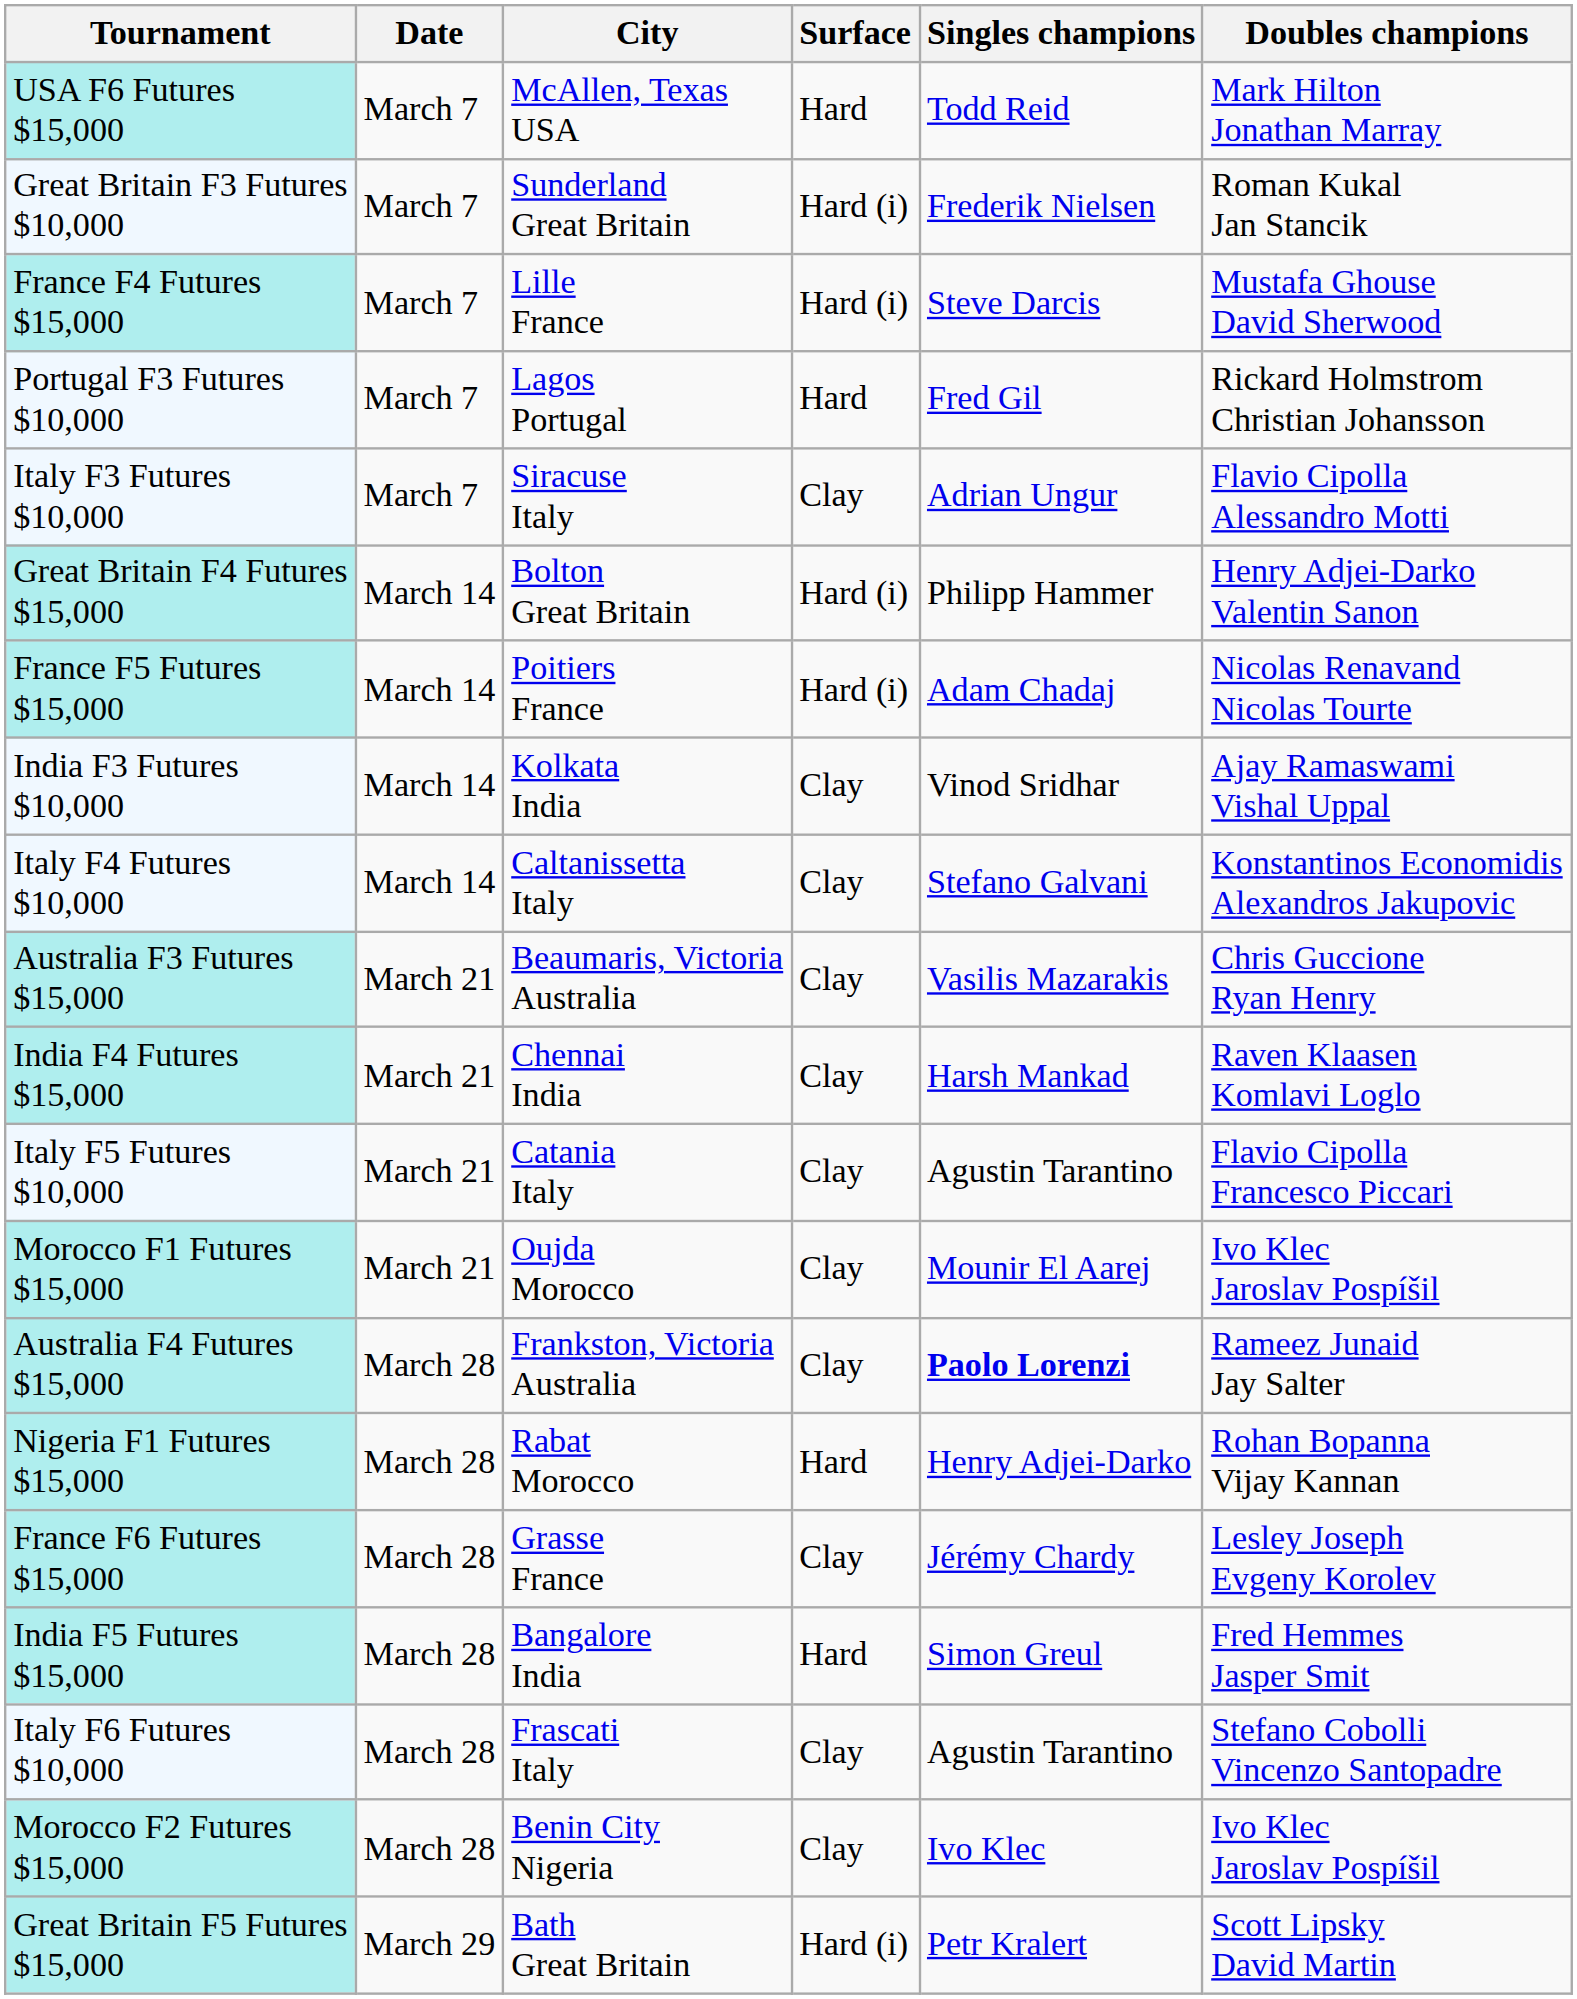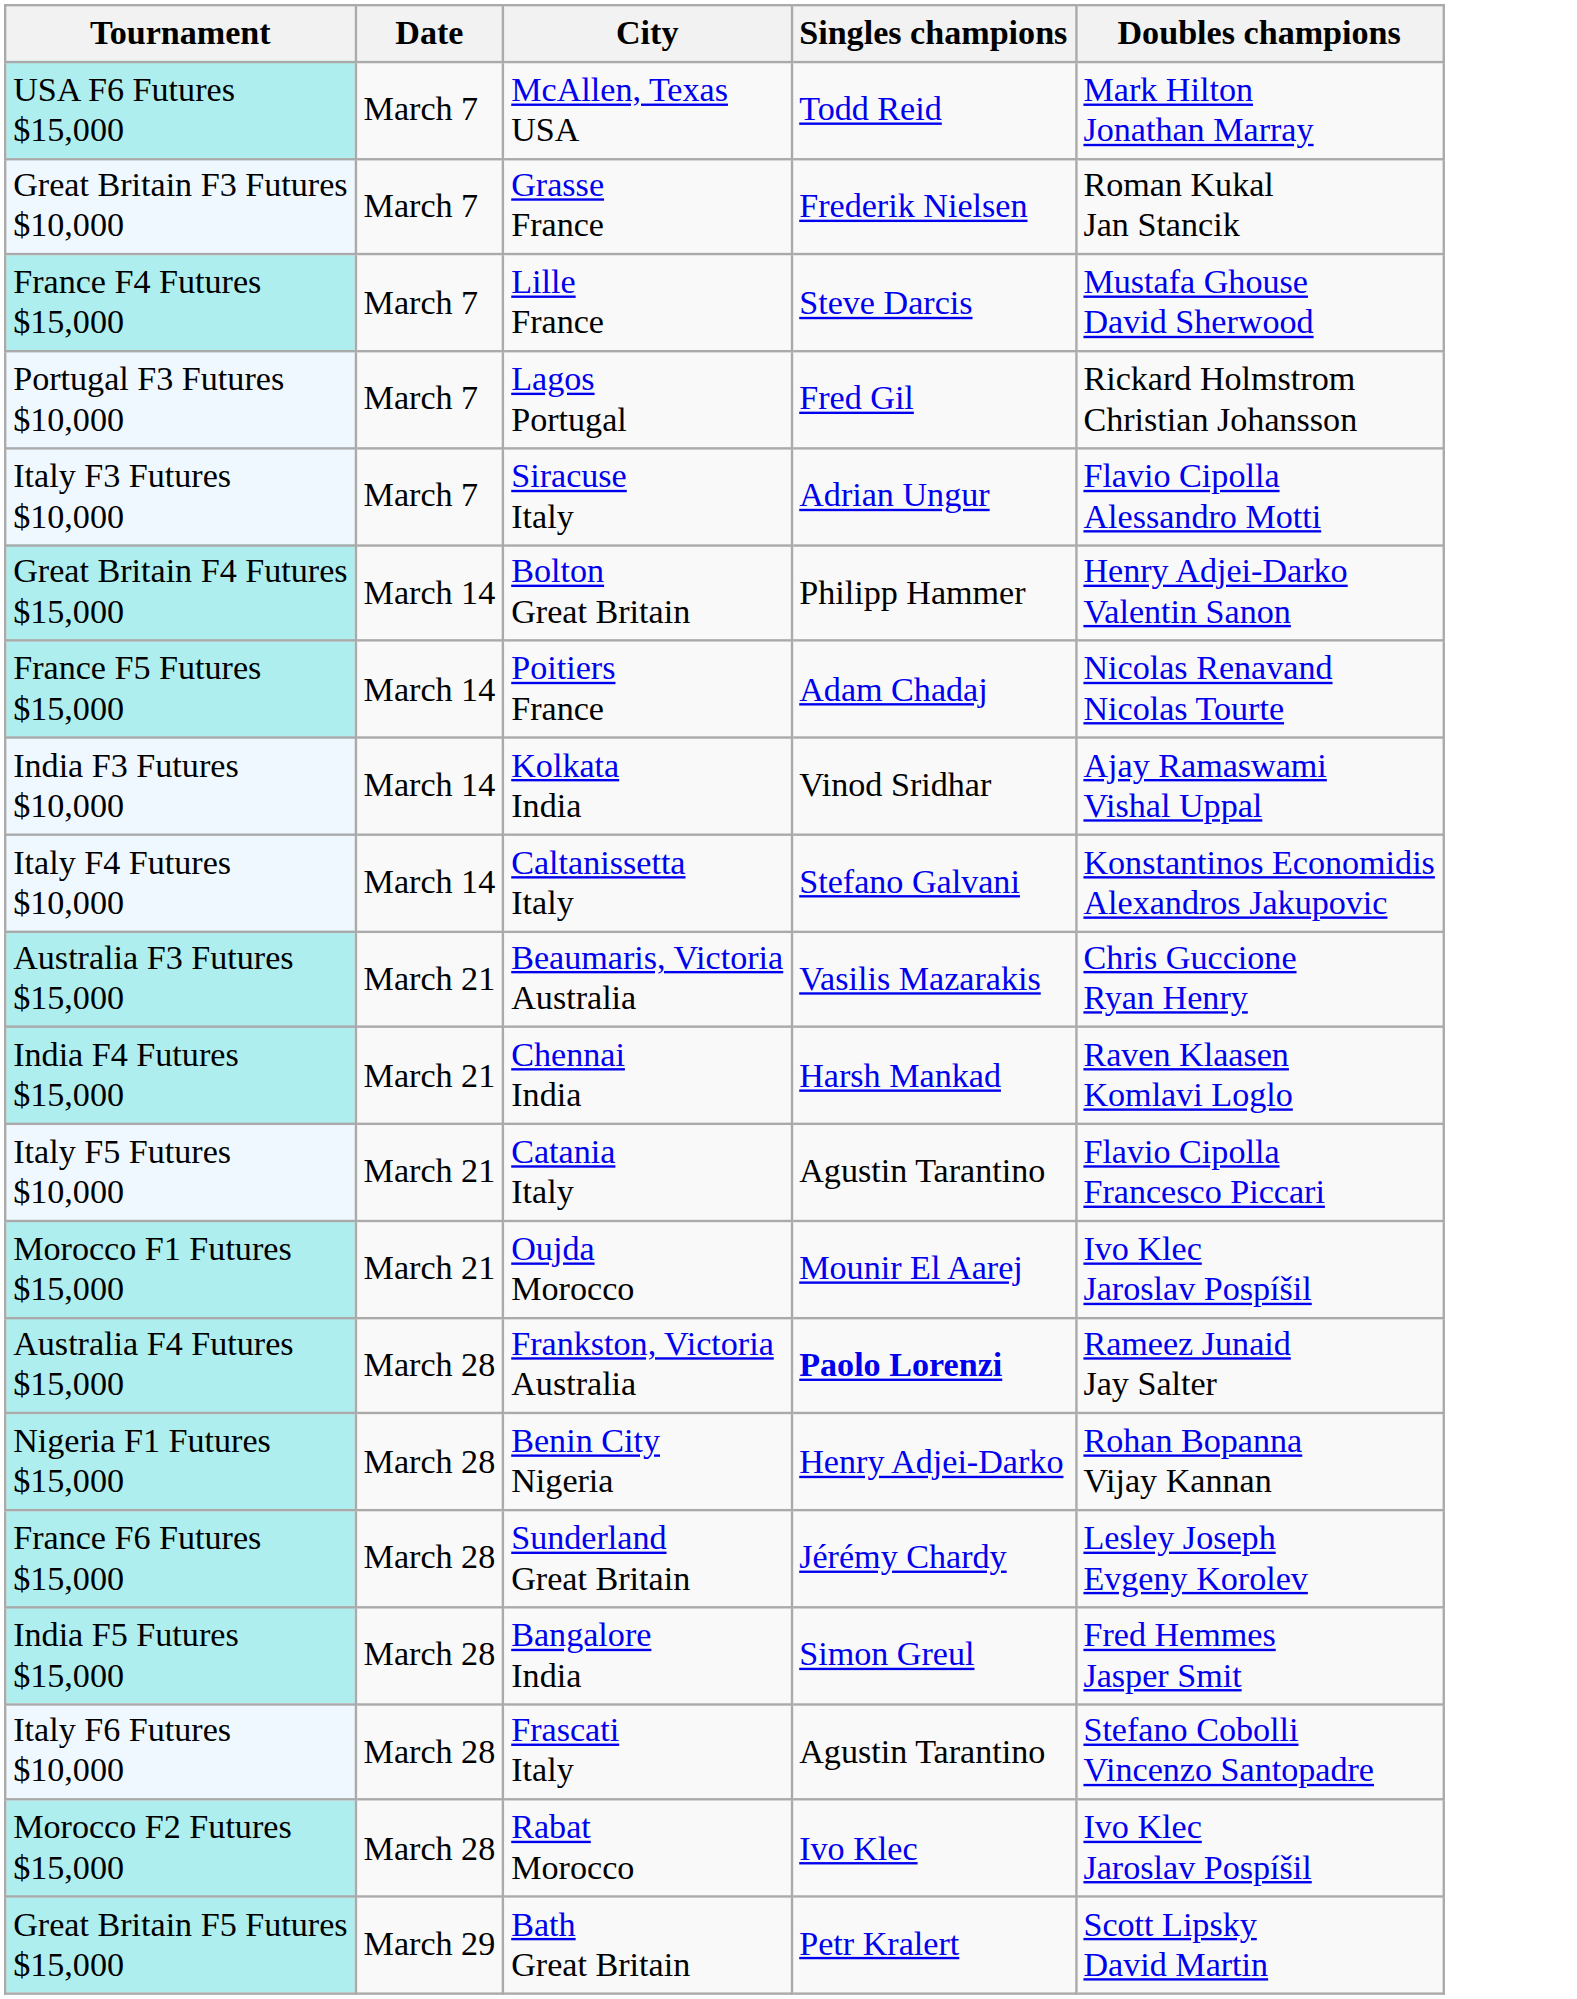 <table class="sortable wikitable" style="font-size:90%">
 <tr>
 <th>Tournament</th>
 <th>Date</th>
 <th>City</th>
-<th>Surface</th>
 <th>Singles champions</th>
 <th>Doubles champions</th>
 </tr>
 <tr>
 <td style="background:#afeeee;">USA F6 Futures<br>$15,000</td>
 <td>March 7</td>
 <td><a href='#'>McAllen, Texas</a><br>USA</td>
-<td>Hard</td>
 <td> <a href='#'>Todd Reid</a></td>
 <td> <a href='#'>Mark Hilton</a><br> <a href='#'>Jonathan Marray</a></td>
 </tr>
 <tr>
 <td style="background:#f0f8ff;">Great Britain F3 Futures<br>$10,000</td>
 <td>March 7</td>
-<td><a href='#'>Sunderland</a><br>Great Britain</td>
-<td>Hard (i)</td>
+<td><a href='#'>Grasse</a><br>France</td>
 <td> <a href='#'>Frederik Nielsen</a></td>
 <td> Roman Kukal<br> Jan Stancik</td>
 </tr>
 <tr>
 <td style="background:#afeeee;">France F4 Futures<br>$15,000</td>
 <td>March 7</td>
 <td><a href='#'>Lille</a><br>France</td>
-<td>Hard (i)</td>
 <td> <a href='#'>Steve Darcis</a></td>
 <td> <a href='#'>Mustafa Ghouse</a><br> <a href='#'>David Sherwood</a></td>
 </tr>
 <tr>
 <td style="background:#f0f8ff;">Portugal F3 Futures<br>$10,000</td>
 <td>March 7</td>
 <td><a href='#'>Lagos</a><br>Portugal</td>
-<td>Hard</td>
 <td> <a href='#'>Fred Gil</a></td>
 <td> Rickard Holmstrom<br> Christian Johansson</td>
 </tr>
 <tr>
 <td style="background:#f0f8ff;">Italy F3 Futures<br>$10,000</td>
 <td>March 7</td>
 <td><a href='#'>Siracuse</a><br>Italy</td>
-<td>Clay</td>
 <td> <a href='#'>Adrian Ungur</a></td>
 <td> <a href='#'>Flavio Cipolla</a><br> <a href='#'>Alessandro Motti</a></td>
 </tr>
 <tr>
 <td style="background:#afeeee;">Great Britain F4 Futures<br>$15,000</td>
 <td>March 14</td>
 <td><a href='#'>Bolton</a><br>Great Britain</td>
-<td>Hard (i)</td>
 <td> Philipp Hammer</td>
 <td> <a href='#'>Henry Adjei-Darko</a><br> <a href='#'>Valentin Sanon</a></td>
 </tr>
 <tr>
 <td style="background:#afeeee;">France F5 Futures<br>$15,000</td>
 <td>March 14</td>
 <td><a href='#'>Poitiers</a><br>France</td>
-<td>Hard (i)</td>
 <td> <a href='#'>Adam Chadaj</a></td>
 <td> <a href='#'>Nicolas Renavand</a><br> <a href='#'>Nicolas Tourte</a></td>
 </tr>
 <tr>
 <td style="background:#f0f8ff;">India F3 Futures<br>$10,000</td>
 <td>March 14</td>
 <td><a href='#'>Kolkata</a><br>India</td>
-<td>Clay</td>
 <td> Vinod Sridhar</td>
 <td> <a href='#'>Ajay Ramaswami</a><br> <a href='#'>Vishal Uppal</a></td>
 </tr>
 <tr>
 <td style="background:#f0f8ff;">Italy F4 Futures<br>$10,000</td>
 <td>March 14</td>
 <td><a href='#'>Caltanissetta</a><br>Italy</td>
-<td>Clay</td>
 <td> <a href='#'>Stefano Galvani</a></td>
 <td> <a href='#'>Konstantinos Economidis</a><br> <a href='#'>Alexandros Jakupovic</a></td>
 </tr>
 <tr>
 <td style="background:#afeeee;">Australia F3 Futures<br>$15,000</td>
 <td>March 21</td>
 <td><a href='#'>Beaumaris, Victoria</a><br>Australia</td>
-<td>Clay</td>
 <td> <a href='#'>Vasilis Mazarakis</a></td>
 <td> <a href='#'>Chris Guccione</a><br> <a href='#'>Ryan Henry</a></td>
 </tr>
 <tr>
 <td style="background:#afeeee;">India F4 Futures<br>$15,000</td>
 <td>March 21</td>
 <td><a href='#'>Chennai</a><br>India</td>
-<td>Clay</td>
 <td> <a href='#'>Harsh Mankad</a></td>
 <td> <a href='#'>Raven Klaasen</a><br> <a href='#'>Komlavi Loglo</a></td>
 </tr>
 <tr>
 <td style="background:#f0f8ff;">Italy F5 Futures<br>$10,000</td>
 <td>March 21</td>
 <td><a href='#'>Catania</a><br>Italy</td>
-<td>Clay</td>
 <td> Agustin Tarantino</td>
 <td> <a href='#'>Flavio Cipolla</a><br> <a href='#'>Francesco Piccari</a></td>
 </tr>
 <tr>
 <td style="background:#afeeee;">Morocco F1 Futures<br>$15,000</td>
 <td>March 21</td>
 <td><a href='#'>Oujda</a><br>Morocco</td>
-<td>Clay</td>
 <td> <a href='#'>Mounir El Aarej</a></td>
 <td> <a href='#'>Ivo Klec</a><br> <a href='#'>Jaroslav Pospíšil</a></td>
 </tr>
 <tr>
 <td style="background:#afeeee;">Australia F4 Futures<br>$15,000</td>
 <td>March 28</td>
 <td><a href='#'>Frankston, Victoria</a><br>Australia</td>
-<td>Clay</td>
 <td><strong> <a href='#'>Paolo Lorenzi</a></strong></td>
 <td> <a href='#'>Rameez Junaid</a><br> Jay Salter</td>
 </tr>
 <tr>
 <td style="background:#afeeee;">Nigeria F1 Futures<br>$15,000</td>
 <td>March 28</td>
-<td><a href='#'>Rabat</a><br>Morocco</td>
-<td>Hard</td>
+<td><a href='#'>Benin City</a><br>Nigeria</td>
 <td> <a href='#'>Henry Adjei-Darko</a></td>
 <td> <a href='#'>Rohan Bopanna</a><br> Vijay Kannan</td>
 </tr>
 <tr>
 <td style="background:#afeeee;">France F6 Futures<br>$15,000</td>
 <td>March 28</td>
-<td><a href='#'>Grasse</a><br>France</td>
-<td>Clay</td>
+<td><a href='#'>Sunderland</a><br>Great Britain</td>
 <td> <a href='#'>Jérémy Chardy</a></td>
 <td> <a href='#'>Lesley Joseph</a><br> <a href='#'>Evgeny Korolev</a></td>
 </tr>
 <tr>
 <td style="background:#afeeee;">India F5 Futures<br>$15,000</td>
 <td>March 28</td>
 <td><a href='#'>Bangalore</a><br>India</td>
-<td>Hard</td>
 <td> <a href='#'>Simon Greul</a></td>
 <td> <a href='#'>Fred Hemmes</a><br> <a href='#'>Jasper Smit</a></td>
 </tr>
 <tr>
 <td style="background:#f0f8ff;">Italy F6 Futures<br>$10,000</td>
 <td>March 28</td>
 <td><a href='#'>Frascati</a><br>Italy</td>
-<td>Clay</td>
 <td> Agustin Tarantino</td>
 <td> <a href='#'>Stefano Cobolli</a><br> <a href='#'>Vincenzo Santopadre</a></td>
 </tr>
 <tr>
 <td style="background:#afeeee;">Morocco F2 Futures<br>$15,000</td>
 <td>March 28</td>
-<td><a href='#'>Benin City</a><br>Nigeria</td>
-<td>Clay</td>
+<td><a href='#'>Rabat</a><br>Morocco</td>
 <td> <a href='#'>Ivo Klec</a></td>
 <td> <a href='#'>Ivo Klec</a><br> <a href='#'>Jaroslav Pospíšil</a></td>
 </tr>
 <tr>
 <td style="background:#afeeee;">Great Britain F5 Futures<br>$15,000</td>
 <td>March 29</td>
 <td><a href='#'>Bath</a><br>Great Britain</td>
-<td>Hard (i)</td>
 <td> <a href='#'>Petr Kralert</a></td>
 <td> <a href='#'>Scott Lipsky</a><br> <a href='#'>David Martin</a></td>
 </tr>
 </table>
